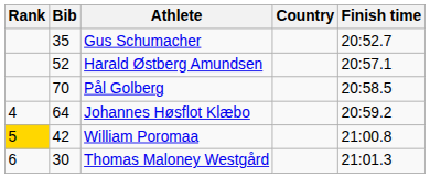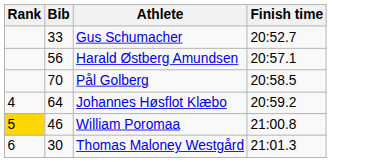 <table class="wikitable sortable">
 <tr>
 <th>Rank</th>
 <th>Bib</th>
 <th>Athlete</th>
-<th>Country</th>
 <th>Finish time</th>
 </tr>
 <tr>
 <td></td>
-<td>35</td>
+<td>33</td>
 <td align="left"><a href='#'>Gus Schumacher</a></td>
-<td align="left"></td>
 <td>20:52.7</td>
 </tr>
 <tr>
 <td></td>
-<td>52 </td>
+<td>56 </td>
 <td align="left"><a href='#'>Harald Østberg Amundsen</a></td>
-<td align="left"></td>
 <td>20:57.1</td>
 </tr>
 <tr>
 <td></td>
 <td>70</td>
 <td align="left"><a href='#'>Pål Golberg</a></td>
-<td align="left"></td>
 <td>20:58.5</td>
 </tr>
 <tr>
 <td>4</td>
 <td>64</td>
 <td align="left"><a href='#'>Johannes Høsflot Klæbo</a></td>
-<td align="left"></td>
 <td>20:59.2</td>
 </tr>
 <tr>
 <td style="background: gold;">5</td>
-<td>42</td>
+<td>46</td>
 <td align="left"><a href='#'>William Poromaa</a></td>
-<td align="left"></td>
 <td>21:00.8</td>
 </tr>
 <tr>
 <td>6</td>
 <td>30</td>
 <td align="left"><a href='#'>Thomas Maloney Westgård</a></td>
-<td align="left"></td>
 <td>21:01.3</td>
 </tr>
 </table>
